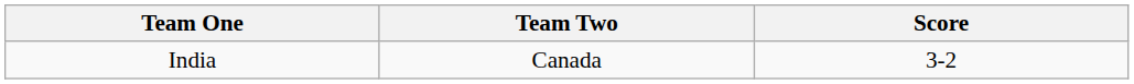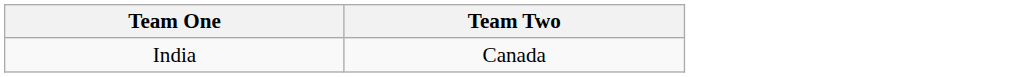 <table class="wikitable" style="text-align: center">
 <tr>
 <th width=250>Team One</th>
 <th width=250>Team Two</th>
-<th width=250>Score</th>
 </tr>
 <tr>
 <td> India</td>
 <td> Canada</td>
-<td>3-2</td>
 </tr>
 </table>
